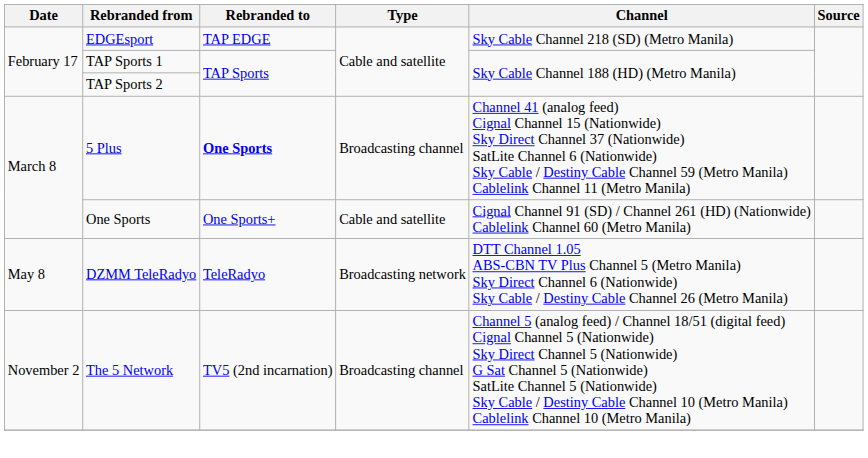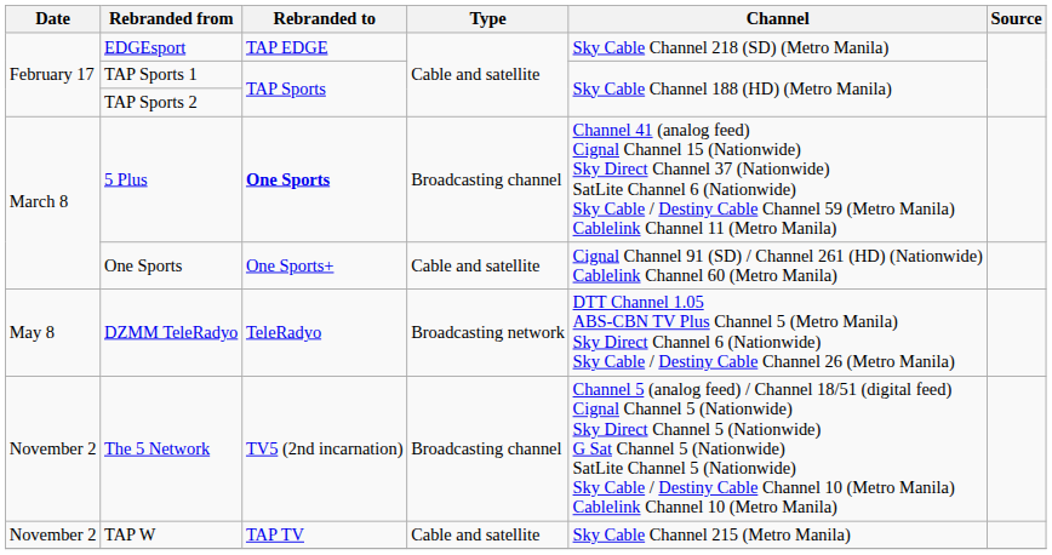 <table class="wikitable">
 <tr>
 <th>Date</th>
 <th>Rebranded from</th>
 <th>Rebranded to</th>
 <th>Type</th>
 <th>Channel</th>
 <th>Source</th>
 </tr>
 <tr>
 <td rowspan="3">February 17</td>
 <td><a href='#'>EDGEsport</a></td>
 <td><a href='#'>TAP EDGE</a></td>
 <td rowspan="3">Cable and satellite</td>
 <td><a href='#'>Sky Cable</a> Channel 218 (SD) (Metro Manila)</td>
 <td rowspan="3"></td>
 </tr>
 <tr>
 <td>TAP Sports 1</td>
 <td rowspan="2"><a href='#'>TAP Sports</a></td>
 <td rowspan="2"><a href='#'>Sky Cable</a> Channel 188 (HD) (Metro Manila)</td>
 </tr>
 <tr>
 <td>TAP Sports 2</td>
 </tr>
 <tr>
 <td rowspan="2">March 8</td>
 <td><a href='#'>5 Plus</a></td>
 <td><strong><a href='#'>One Sports</a></strong></td>
 <td>Broadcasting channel</td>
 <td><a href='#'>Channel 41</a> (analog feed)<br><a href='#'>Cignal</a> Channel 15 (Nationwide)<br><a href='#'>Sky Direct</a> Channel 37 (Nationwide)<br>SatLite Channel 6 (Nationwide)<br><a href='#'>Sky Cable</a> / <a href='#'>Destiny Cable</a> Channel 59 (Metro Manila)<br><a href='#'>Cablelink</a> Channel 11 (Metro Manila)</td>
 <td></td>
 </tr>
 <tr>
 <td>One Sports</td>
 <td><a href='#'>One Sports+</a></td>
 <td>Cable and satellite</td>
 <td><a href='#'>Cignal</a> Channel 91 (SD) / Channel 261 (HD) (Nationwide)<br><a href='#'>Cablelink</a> Channel 60 (Metro Manila)</td>
 <td></td>
 </tr>
 <tr>
 <td>May 8</td>
 <td><a href='#'>DZMM TeleRadyo</a></td>
 <td><a href='#'>TeleRadyo</a></td>
 <td>Broadcasting network</td>
 <td><a href='#'>DTT Channel 1.05</a><br><a href='#'>ABS-CBN TV Plus</a> Channel 5 (Metro Manila)<br><a href='#'>Sky Direct</a> Channel 6 (Nationwide)<br><a href='#'>Sky Cable</a> / <a href='#'>Destiny Cable</a> Channel 26 (Metro Manila)</td>
 <td></td>
 </tr>
 <tr>
 <td>November 2</td>
 <td><a href='#'>The 5 Network</a></td>
 <td><a href='#'>TV5</a> (2nd incarnation)</td>
 <td>Broadcasting channel</td>
 <td><a href='#'>Channel 5</a> (analog feed) / Channel 18/51 (digital feed)<br><a href='#'>Cignal</a> Channel 5 (Nationwide)<br><a href='#'>Sky Direct</a> Channel 5 (Nationwide)<br><a href='#'>G Sat</a> Channel 5 (Nationwide)<br>SatLite Channel 5 (Nationwide)<br><a href='#'>Sky Cable</a> / <a href='#'>Destiny Cable</a> Channel 10 (Metro Manila)<br><a href='#'>Cablelink</a> Channel 10 (Metro Manila)</td>
 <td></td>
 </tr>
 <tr>
+<td>November 2</td>
+<td>TAP W</td>
+<td><a href='#'>TAP TV</a></td>
+<td>Cable and satellite</td>
+<td><a href='#'>Sky Cable</a> Channel 215 (Metro Manila)</td>
+<td></td>
+</tr>
+<tr>
 </tr>
 </table>
